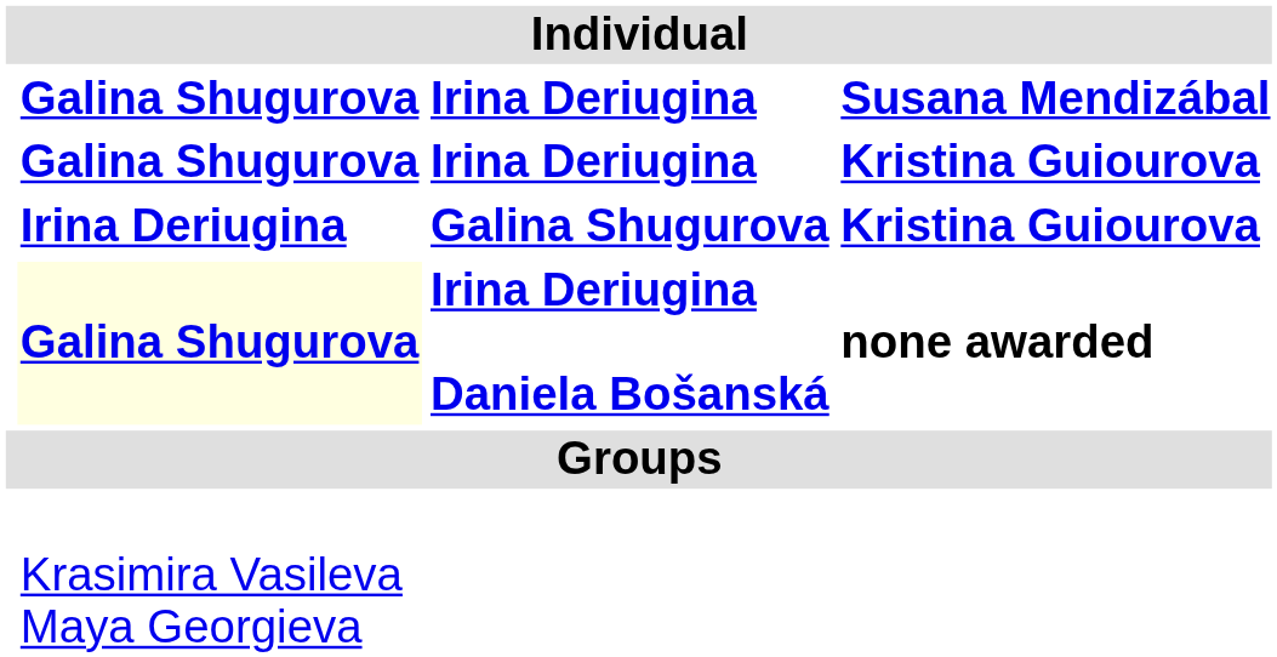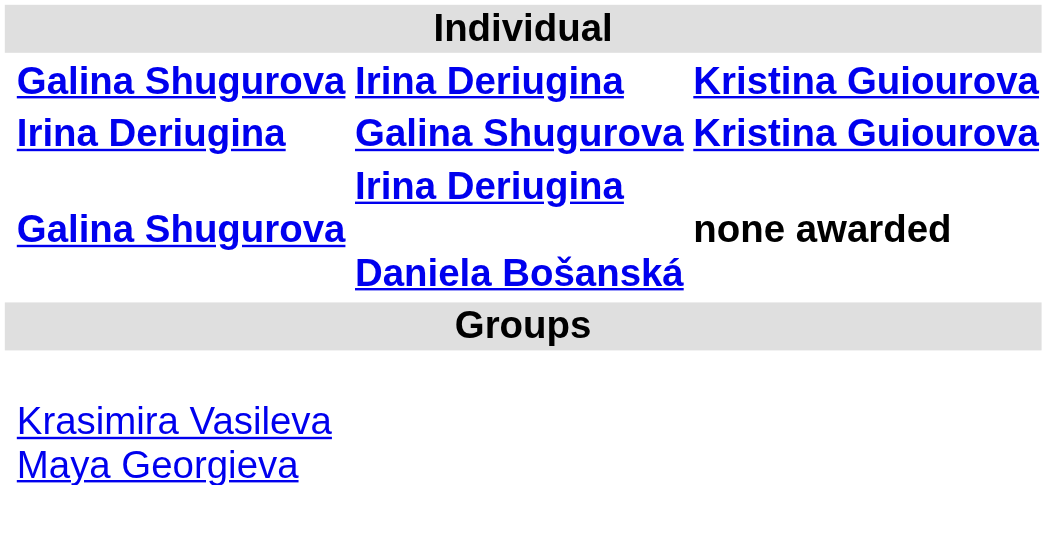 <table>
 <tr bgcolor="DFDFDF">
 <td colspan="4" align="center"><strong>Individual</strong></td>
-</tr>
-<tr>
-<th scope=row style="text-align:left"></th>
-<td><strong><a href='#'>Galina Shugurova</a></strong><br></td>
-<td><strong><a href='#'>Irina Deriugina</a></strong><br></td>
-<td><strong><a href='#'>Susana Mendizábal </a></strong><br></td>
 </tr>
 <tr>
 <th scope=row style="text-align:left"></th>
 <td><strong><a href='#'>Galina Shugurova</a></strong><br></td>
 <td><strong><a href='#'>Irina Deriugina</a></strong><br></td>
 <td><strong><a href='#'>Kristina Guiourova</a></strong><br></td>
 </tr>
 <tr>
 <th scope=row style="text-align:left"></th>
 <td><strong><a href='#'>Irina Deriugina</a></strong><br></td>
 <td><strong><a href='#'>Galina Shugurova</a></strong><br></td>
 <td><strong><a href='#'>Kristina Guiourova</a></strong><br></td>
 </tr>
 <tr>
 <th scope=row style="text-align:left"></th>
-<td style="background: lightyellow;"><strong><a href='#'>Galina Shugurova</a></strong><br></td>
+<td><strong><a href='#'>Galina Shugurova</a></strong><br></td>
 <td><strong><a href='#'>Irina Deriugina</a></strong><br><small></small><br><strong><a href='#'>Daniela Bošanská</a></strong><br><small></small></td>
 <td><strong>none awarded</strong></td>
 </tr>
 <tr bgcolor="DFDFDF">
 <td colspan="4" align="center"><strong>Groups</strong></td>
 </tr>
 <tr>
 <th scope=row style="text-align:left"></th>
 <td><strong></strong><br><a href='#'>Krasimira Vasileva</a><br><a href='#'> Maya Georgieva</a><br></td>
 <td><strong></strong></td>
 <td><strong></strong></td>
 </tr>
 </table>
